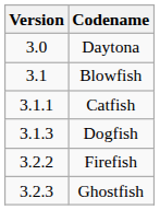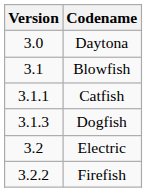 <table class="wikitable" style="font-size: smaller; text-align: center;">
 <tr>
 <th>Version</th>
 <th>Codename</th>
 </tr>
 <tr>
 <td>3.0</td>
 <td>Daytona</td>
 </tr>
 <tr>
 <td>3.1</td>
 <td>Blowfish</td>
 </tr>
 <tr>
 <td>3.1.1</td>
 <td>Catfish</td>
 </tr>
 <tr>
 <td>3.1.3</td>
 <td>Dogfish</td>
 </tr>
 <tr>
+<td>3.2</td>
+<td>Electric</td>
+</tr>
+<tr>
 <td>3.2.2</td>
 <td>Firefish</td>
 </tr>
-<tr>
-<td>3.2.3</td>
-<td>Ghostfish</td>
-</tr>
 </table>
